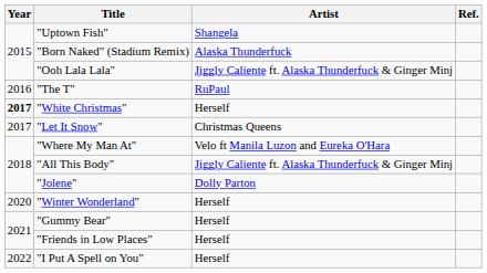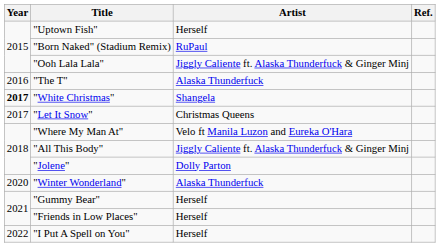 <table class="wikitable">
 <tr>
 <th>Year</th>
 <th>Title</th>
 <th>Artist</th>
 <th>Ref.</th>
 </tr>
 <tr>
 <td rowspan="3">2015</td>
 <td>"Uptown Fish"</td>
-<td><a href='#'>Shangela</a></td>
+<td>Herself</td>
 <td style="text-align: center;"></td>
 </tr>
 <tr>
 <td>"Born Naked" (Stadium Remix)</td>
-<td><a href='#'>Alaska Thunderfuck</a></td>
+<td><a href='#'>RuPaul</a></td>
 <td style="text-align: center;"></td>
 </tr>
 <tr>
 <td>"Ooh Lala Lala"</td>
 <td><a href='#'>Jiggly Caliente</a> ft. <a href='#'>Alaska Thunderfuck</a> & Ginger Minj</td>
 <td style="text-align: center;"></td>
 </tr>
 <tr>
 <td>2016</td>
 <td>"The T"</td>
-<td><a href='#'>RuPaul</a></td>
+<td><a href='#'>Alaska Thunderfuck</a></td>
 <td style="text-align: center;"></td>
 </tr>
 <tr>
 <td><strong>2017</strong></td>
 <td>"<a href='#'>White Christmas</a>"</td>
-<td>Herself</td>
+<td><a href='#'>Shangela</a></td>
 <td style="text-align: center;"></td>
 </tr>
 <tr>
 <td>2017</td>
 <td>"<a href='#'>Let It Snow</a>"</td>
 <td>Christmas Queens</td>
 <td style="text-align: center;"></td>
 </tr>
 <tr>
 <td rowspan="3">2018</td>
 <td>"Where My Man At"</td>
 <td>Velo ft <a href='#'>Manila Luzon</a> and <a href='#'>Eureka O'Hara</a></td>
 <td style="text-align: center;"></td>
 </tr>
 <tr>
 <td>"All This Body"</td>
 <td><a href='#'>Jiggly Caliente</a> ft. <a href='#'>Alaska Thunderfuck</a> & Ginger Minj</td>
 <td style="text-align: center;"></td>
 </tr>
 <tr>
 <td>"<a href='#'>Jolene</a>"</td>
 <td><a href='#'>Dolly Parton</a></td>
 <td style="text-align: center;"></td>
 </tr>
 <tr>
 <td>2020</td>
 <td>"<a href='#'>Winter Wonderland</a>"</td>
-<td>Herself</td>
+<td><a href='#'>Alaska Thunderfuck</a></td>
 <td style="text-align: center;"></td>
 </tr>
 <tr>
 <td rowspan="2">2021</td>
 <td>"Gummy Bear"</td>
 <td>Herself</td>
 <td style="text-align: center;"></td>
 </tr>
 <tr>
 <td>"Friends in Low Places"</td>
 <td>Herself</td>
 <td style="text-align: center;"></td>
 </tr>
 <tr>
 <td>2022</td>
 <td>"I Put A Spell on You"</td>
 <td>Herself</td>
 <td style="text-align: center;"></td>
 </tr>
 </table>
